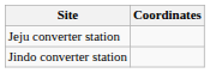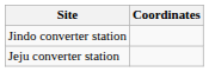 <table class="wikitable sortable">
 <tr>
 <th>Site</th>
 <th>Coordinates</th>
 </tr>
 <tr>
+<td>Jindo converter station</td>
+<td></td>
+</tr>
+<tr>
 <td>Jeju converter station</td>
 <td></td>
 </tr>
-<tr>
-<td>Jindo converter station</td>
-<td></td>
-</tr>
 </table>
